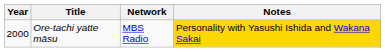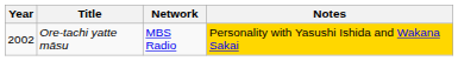 <table class="wikitable">
 <tr>
 <th>Year</th>
 <th>Title</th>
 <th>Network</th>
 <th>Notes</th>
 </tr>
 <tr>
-<td>2000</td>
+<td>2002</td>
 <td><em>Ore-tachi yatte māsu</em></td>
 <td><a href='#'>MBS Radio</a></td>
 <td style="background: gold;">Personality with Yasushi Ishida and <a href='#'>Wakana Sakai</a></td>
 </tr>
 </table>
